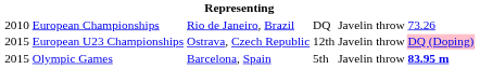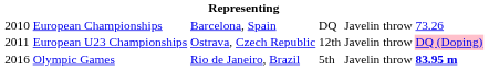 <table>
 <tr>
 <th colspan="6">Representing </th>
 </tr>
 <tr>
 <td>2010</td>
 <td><a href='#'>European Championships</a></td>
-<td><a href='#'>Rio de Janeiro</a>, <a href='#'>Brazil</a></td>
+<td><a href='#'>Barcelona</a>, <a href='#'>Spain</a></td>
 <td>DQ</td>
 <td>Javelin throw</td>
 <td><a href='#'>73.26</a></td>
 </tr>
 <tr>
-<td>2015</td>
+<td>2011</td>
 <td><a href='#'>European U23 Championships</a></td>
 <td><a href='#'>Ostrava</a>, <a href='#'>Czech Republic</a></td>
 <td>12th</td>
 <td>Javelin throw</td>
 <td bgcolor=pink><a href='#'>DQ (Doping)</a></td>
 </tr>
 <tr>
-<td>2015</td>
+<td>2016</td>
 <td><a href='#'>Olympic Games</a></td>
-<td><a href='#'>Barcelona</a>, <a href='#'>Spain</a></td>
+<td><a href='#'>Rio de Janeiro</a>, <a href='#'>Brazil</a></td>
 <td>5th</td>
 <td>Javelin throw</td>
 <td><strong><a href='#'>83.95 m</a></strong></td>
 </tr>
 </table>
